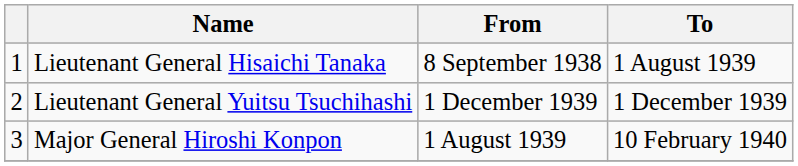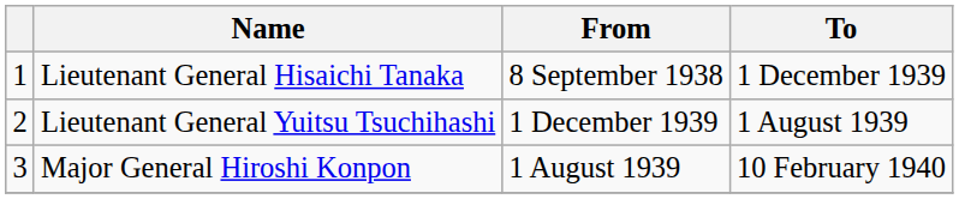 <table class=wikitable>
 <tr>
 <th></th>
 <th>Name</th>
 <th>From</th>
 <th>To</th>
 </tr>
 <tr>
 <td>1</td>
 <td>Lieutenant General <a href='#'>Hisaichi Tanaka</a></td>
 <td>8 September 1938</td>
-<td>1 August 1939</td>
+<td>1 December 1939</td>
 </tr>
 <tr>
 <td>2</td>
 <td>Lieutenant General <a href='#'>Yuitsu Tsuchihashi</a></td>
 <td>1 December 1939</td>
-<td>1 December 1939</td>
+<td>1 August 1939</td>
 </tr>
 <tr>
 <td>3</td>
 <td>Major General <a href='#'>Hiroshi Konpon</a></td>
 <td>1 August 1939</td>
 <td>10 February 1940</td>
 </tr>
 <tr>
 </tr>
 </table>
